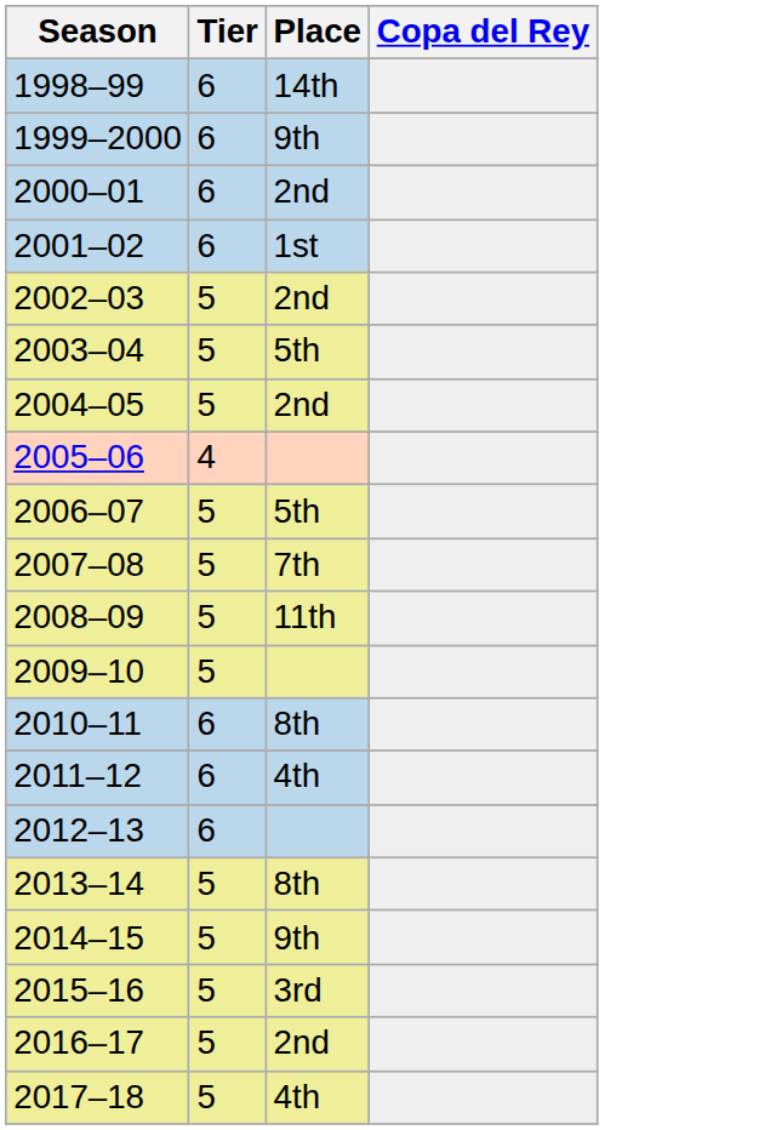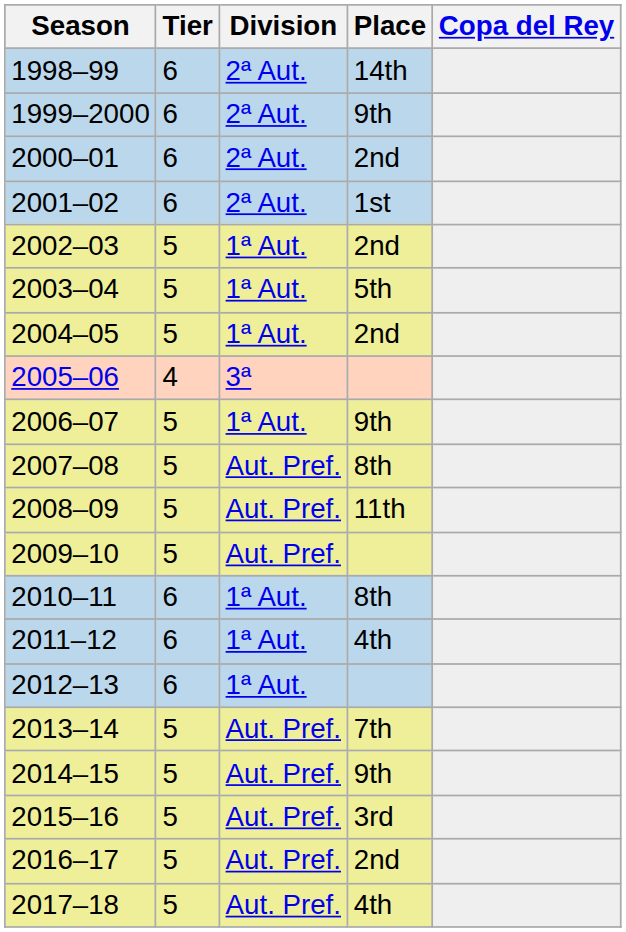 <table class="wikitable">
 <tr style="background:#f0f6fa;">
 <th>Season</th>
 <th>Tier</th>
+<th>Division</th>
 <th>Place</th>
 <th><a href='#'>Copa del Rey</a></th>
 </tr>
 <tr>
 <td style="background:#BBD7EC;">1998–99</td>
 <td style="background:#BBD7EC;">6</td>
+<td style="background:#BBD7EC;"><a href='#'>2ª Aut.</a></td>
 <td style="background:#BBD7EC;">14th</td>
 <th style="background:#efefef;"></th>
 </tr>
 <tr>
 <td style="background:#BBD7EC;">1999–2000</td>
 <td style="background:#BBD7EC;">6</td>
+<td style="background:#BBD7EC;"><a href='#'>2ª Aut.</a></td>
 <td style="background:#BBD7EC;">9th</td>
 <th style="background:#efefef;"></th>
 </tr>
 <tr>
 <td style="background:#BBD7EC;">2000–01</td>
 <td style="background:#BBD7EC;">6</td>
+<td style="background:#BBD7EC;"><a href='#'>2ª Aut.</a></td>
 <td style="background:#BBD7EC;">2nd</td>
 <th style="background:#efefef;"></th>
 </tr>
 <tr>
 <td style="background:#BBD7EC;">2001–02</td>
 <td style="background:#BBD7EC;">6</td>
+<td style="background:#BBD7EC;"><a href='#'>2ª Aut.</a></td>
 <td style="background:#BBD7EC;">1st</td>
 <th style="background:#efefef;"></th>
 </tr>
 <tr>
 <td style="background:#EFEF99;">2002–03</td>
 <td style="background:#EFEF99;">5</td>
+<td style="background:#EFEF99;"><a href='#'>1ª Aut.</a></td>
 <td style="background:#EFEF99;">2nd</td>
 <th style="background:#efefef;"></th>
 </tr>
 <tr>
 <td style="background:#EFEF99;">2003–04</td>
 <td style="background:#EFEF99;">5</td>
+<td style="background:#EFEF99;"><a href='#'>1ª Aut.</a></td>
 <td style="background:#EFEF99;">5th</td>
 <th style="background:#efefef;"></th>
 </tr>
 <tr>
 <td style="background:#EFEF99;">2004–05</td>
 <td style="background:#EFEF99;">5</td>
+<td style="background:#EFEF99;"><a href='#'>1ª Aut.</a></td>
 <td style="background:#EFEF99;">2nd</td>
 <th style="background:#efefef;"></th>
 </tr>
 <tr>
 <td style="background:#FFD3BD;"><a href='#'>2005–06</a></td>
 <td style="background:#FFD3BD;">4</td>
+<td style="background:#FFD3BD;"><a href='#'>3ª</a></td>
 <td style="background:#FFD3BD;"></td>
 <td style="background:#efefef;"></td>
 </tr>
 <tr>
 <td style="background:#EFEF99;">2006–07</td>
 <td style="background:#EFEF99;">5</td>
-<td style="background:#EFEF99;">5th</td>
+<td style="background:#EFEF99;"><a href='#'>1ª Aut.</a></td>
+<td style="background:#EFEF99;">9th</td>
 <th style="background:#efefef;"></th>
 </tr>
 <tr>
 <td style="background:#EFEF99;">2007–08</td>
 <td style="background:#EFEF99;">5</td>
-<td style="background:#EFEF99;">7th</td>
+<td style="background:#EFEF99;"><a href='#'>Aut. Pref.</a></td>
+<td style="background:#EFEF99;">8th</td>
 <th style="background:#efefef;"></th>
 </tr>
 <tr>
 <td style="background:#EFEF99;">2008–09</td>
 <td style="background:#EFEF99;">5</td>
+<td style="background:#EFEF99;"><a href='#'>Aut. Pref.</a></td>
 <td style="background:#EFEF99;">11th</td>
 <th style="background:#efefef;"></th>
 </tr>
 <tr>
 <td style="background:#EFEF99;">2009–10</td>
 <td style="background:#EFEF99;">5</td>
+<td style="background:#EFEF99;"><a href='#'>Aut. Pref.</a></td>
 <td style="background:#EFEF99;"></td>
 <th style="background:#efefef;"></th>
 </tr>
 <tr>
 <td style="background:#BBD7EC;">2010–11</td>
 <td style="background:#BBD7EC;">6</td>
+<td style="background:#BBD7EC;"><a href='#'>1ª Aut.</a></td>
 <td style="background:#BBD7EC;">8th</td>
 <th style="background:#efefef;"></th>
 </tr>
 <tr>
 <td style="background:#BBD7EC;">2011–12</td>
 <td style="background:#BBD7EC;">6</td>
+<td style="background:#BBD7EC;"><a href='#'>1ª Aut.</a></td>
 <td style="background:#BBD7EC;">4th</td>
 <th style="background:#efefef;"></th>
 </tr>
 <tr>
 <td style="background:#BBD7EC;">2012–13</td>
 <td style="background:#BBD7EC;">6</td>
+<td style="background:#BBD7EC;"><a href='#'>1ª Aut.</a></td>
 <td style="background:#BBD7EC;"></td>
 <th style="background:#efefef;"></th>
 </tr>
 <tr>
 <td style="background:#EFEF99;">2013–14</td>
 <td style="background:#EFEF99;">5</td>
-<td style="background:#EFEF99;">8th</td>
+<td style="background:#EFEF99;"><a href='#'>Aut. Pref.</a></td>
+<td style="background:#EFEF99;">7th</td>
 <th style="background:#efefef;"></th>
 </tr>
 <tr>
 <td style="background:#EFEF99;">2014–15</td>
 <td style="background:#EFEF99;">5</td>
+<td style="background:#EFEF99;"><a href='#'>Aut. Pref.</a></td>
 <td style="background:#EFEF99;">9th</td>
 <th style="background:#efefef;"></th>
 </tr>
 <tr>
 <td style="background:#EFEF99;">2015–16</td>
 <td style="background:#EFEF99;">5</td>
+<td style="background:#EFEF99;"><a href='#'>Aut. Pref.</a></td>
 <td style="background:#EFEF99;">3rd</td>
 <th style="background:#efefef;"></th>
 </tr>
 <tr>
 <td style="background:#EFEF99;">2016–17</td>
 <td style="background:#EFEF99;">5</td>
+<td style="background:#EFEF99;"><a href='#'>Aut. Pref.</a></td>
 <td style="background:#EFEF99;">2nd</td>
 <th style="background:#efefef;"></th>
 </tr>
 <tr>
 <td style="background:#EFEF99;">2017–18</td>
 <td style="background:#EFEF99;">5</td>
+<td style="background:#EFEF99;"><a href='#'>Aut. Pref.</a></td>
 <td style="background:#EFEF99;">4th</td>
 <th style="background:#efefef;"></th>
 </tr>
 </table>
